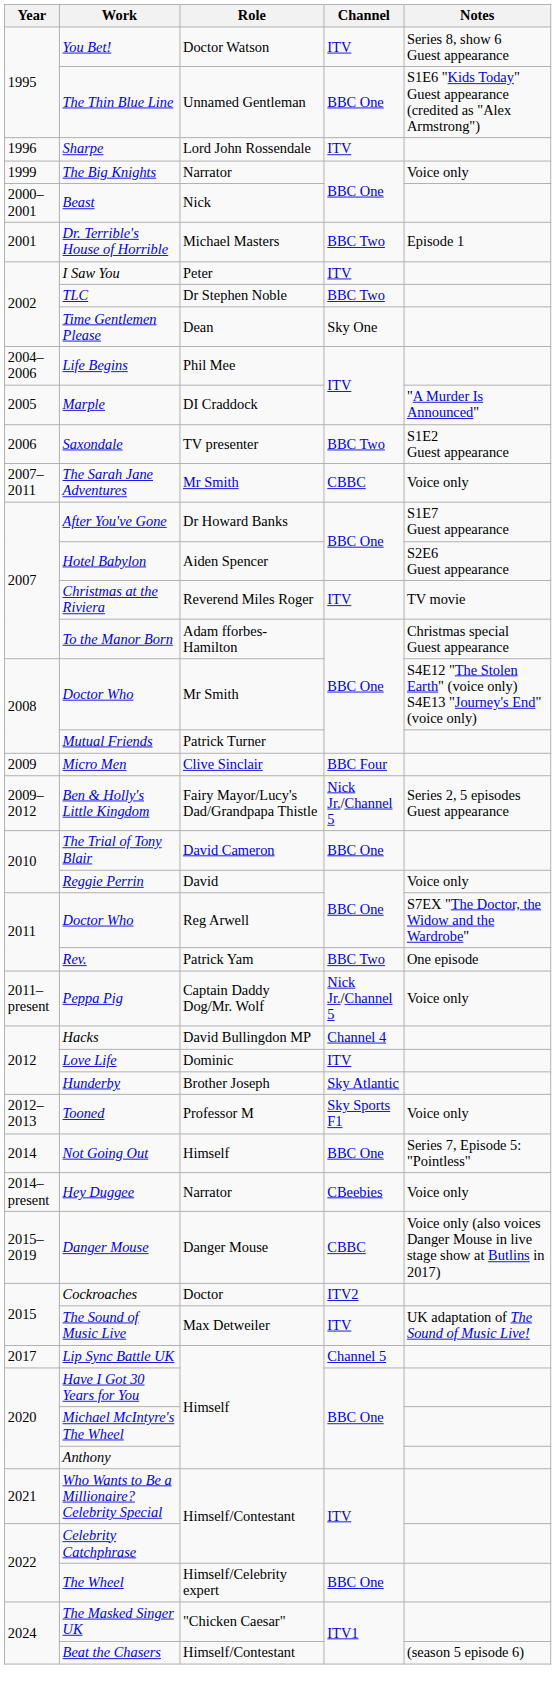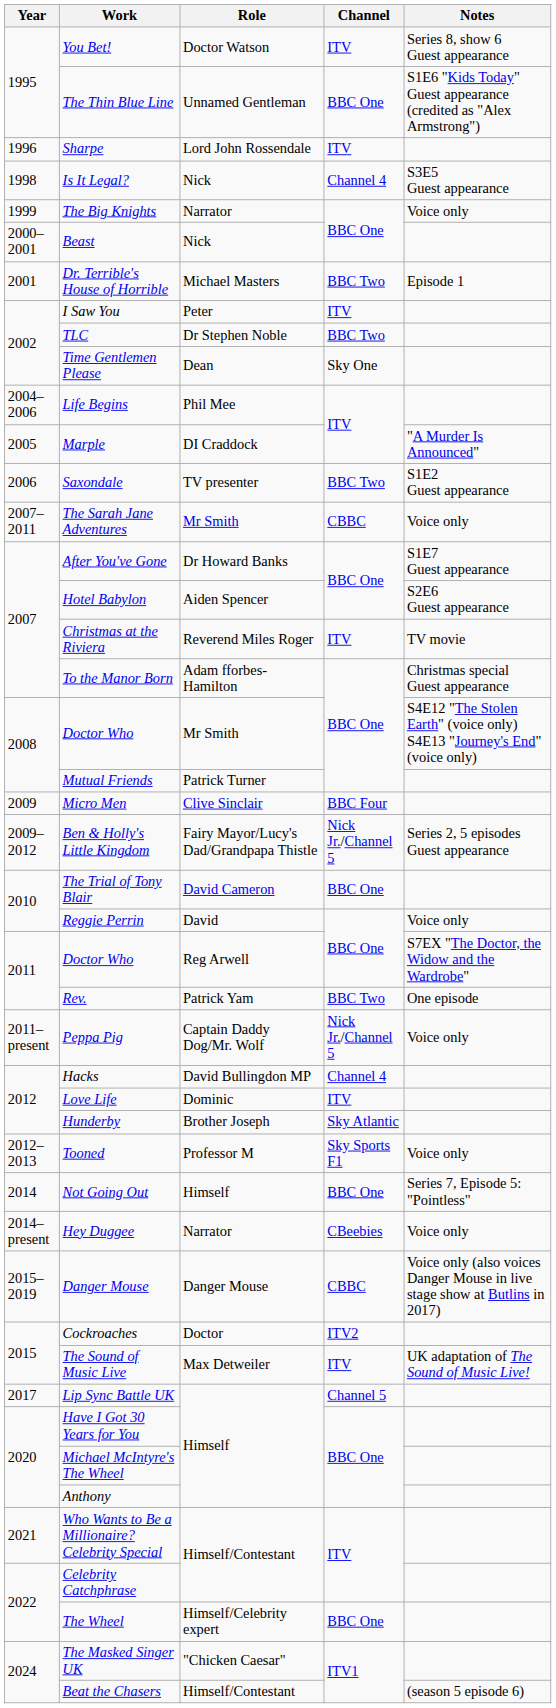 <table class="wikitable">
 <tr>
 <th>Year</th>
 <th>Work</th>
 <th>Role</th>
 <th>Channel</th>
 <th>Notes</th>
 </tr>
 <tr>
 <td rowspan="2">1995</td>
 <td><em><a href='#'>You Bet!</a></em></td>
 <td>Doctor Watson</td>
 <td><a href='#'>ITV</a></td>
 <td>Series 8, show 6 <br> Guest appearance</td>
 </tr>
 <tr>
 <td><em><a href='#'>The Thin Blue Line</a></em></td>
 <td>Unnamed Gentleman</td>
 <td><a href='#'>BBC One</a></td>
 <td>S1E6 "<a href='#'>Kids Today</a>" <br> Guest appearance (credited as "Alex Armstrong")</td>
 </tr>
 <tr>
 <td>1996</td>
 <td><em><a href='#'>Sharpe</a></em></td>
 <td>Lord John Rossendale</td>
 <td><a href='#'>ITV</a></td>
 <td></td>
+</tr>
+<tr>
+<td>1998</td>
+<td><em><a href='#'>Is It Legal?</a></em></td>
+<td>Nick</td>
+<td><a href='#'>Channel 4</a></td>
+<td>S3E5<br> Guest appearance</td>
 </tr>
 <tr>
 <td>1999</td>
 <td><em><a href='#'>The Big Knights</a></em></td>
 <td>Narrator</td>
 <td rowspan="2"><a href='#'>BBC One</a></td>
 <td>Voice only</td>
 </tr>
 <tr>
 <td>2000–2001</td>
 <td><em><a href='#'>Beast</a></em></td>
 <td>Nick</td>
 <td></td>
 </tr>
 <tr>
 <td>2001</td>
 <td><em><a href='#'>Dr. Terrible's House of Horrible</a></em></td>
 <td>Michael Masters</td>
 <td><a href='#'>BBC Two</a></td>
 <td>Episode 1</td>
 </tr>
 <tr>
 <td rowspan="3">2002</td>
 <td><em>I Saw You</em></td>
 <td>Peter</td>
 <td><a href='#'>ITV</a></td>
 <td></td>
 </tr>
 <tr>
 <td><em><a href='#'>TLC</a></em></td>
 <td>Dr Stephen Noble</td>
 <td><a href='#'>BBC Two</a></td>
 <td></td>
 </tr>
 <tr>
 <td><em><a href='#'>Time Gentlemen Please</a></em></td>
 <td>Dean</td>
 <td>Sky One</td>
 <td></td>
 </tr>
 <tr>
 <td>2004–2006</td>
 <td><em><a href='#'>Life Begins</a></em></td>
 <td>Phil Mee</td>
 <td rowspan="2"><a href='#'>ITV</a></td>
 <td></td>
 </tr>
 <tr>
 <td>2005</td>
 <td><em><a href='#'>Marple</a></em></td>
 <td>DI Craddock</td>
 <td>"<a href='#'>A Murder Is Announced</a>"</td>
 </tr>
 <tr>
 <td>2006</td>
 <td><em><a href='#'>Saxondale</a></em></td>
 <td>TV presenter</td>
 <td><a href='#'>BBC Two</a></td>
 <td>S1E2<br>Guest appearance</td>
 </tr>
 <tr>
 <td>2007–2011</td>
 <td><em><a href='#'>The Sarah Jane Adventures</a></em></td>
 <td><a href='#'>Mr Smith</a></td>
 <td><a href='#'>CBBC</a></td>
 <td>Voice only</td>
 </tr>
 <tr>
 <td rowspan="4">2007</td>
 <td><em><a href='#'>After You've Gone</a></em></td>
 <td>Dr Howard Banks</td>
 <td rowspan="2"><a href='#'>BBC One</a></td>
 <td>S1E7<br>Guest appearance</td>
 </tr>
 <tr>
 <td><em><a href='#'>Hotel Babylon</a></em></td>
 <td>Aiden Spencer</td>
 <td>S2E6 <br> Guest appearance</td>
 </tr>
 <tr>
 <td><em><a href='#'>Christmas at the Riviera</a></em></td>
 <td>Reverend Miles Roger</td>
 <td><a href='#'>ITV</a></td>
 <td>TV movie</td>
 </tr>
 <tr>
 <td><em><a href='#'>To the Manor Born</a></em></td>
 <td>Adam fforbes-Hamilton</td>
 <td rowspan="3"><a href='#'>BBC One</a></td>
 <td>Christmas special <br> Guest appearance</td>
 </tr>
 <tr>
 <td rowspan="2">2008</td>
 <td><em><a href='#'>Doctor Who</a></em></td>
 <td>Mr Smith</td>
 <td>S4E12 "<a href='#'>The Stolen Earth</a>" (voice only)<br>S4E13 "<a href='#'>Journey's End</a>" (voice only)</td>
 </tr>
 <tr>
 <td><em><a href='#'>Mutual Friends</a></em></td>
 <td>Patrick Turner</td>
 <td></td>
 </tr>
 <tr>
 <td>2009</td>
 <td><em><a href='#'>Micro Men</a></em></td>
 <td><a href='#'>Clive Sinclair</a></td>
 <td><a href='#'>BBC Four</a></td>
 <td></td>
 </tr>
 <tr>
 <td>2009–2012</td>
 <td><em><a href='#'>Ben & Holly's Little Kingdom</a></em></td>
 <td>Fairy Mayor/Lucy's Dad/Grandpapa Thistle</td>
 <td><a href='#'>Nick Jr.</a>/<a href='#'>Channel 5</a></td>
 <td>Series 2, 5 episodes<br>Guest appearance</td>
 </tr>
 <tr>
 <td rowspan="2">2010</td>
 <td><em><a href='#'>The Trial of Tony Blair</a></em></td>
 <td><a href='#'>David Cameron</a></td>
 <td><a href='#'>BBC One</a></td>
 <td></td>
 </tr>
 <tr>
 <td><em><a href='#'>Reggie Perrin</a></em></td>
 <td>David</td>
 <td rowspan="2"><a href='#'>BBC One</a></td>
 <td>Voice only</td>
 </tr>
 <tr>
 <td rowspan="2">2011</td>
 <td><em><a href='#'>Doctor Who</a></em></td>
 <td>Reg Arwell</td>
 <td>S7EX "<a href='#'>The Doctor, the Widow and the Wardrobe</a>"</td>
 </tr>
 <tr>
 <td><em><a href='#'>Rev.</a></em></td>
 <td>Patrick Yam</td>
 <td><a href='#'>BBC Two</a></td>
 <td>One episode</td>
 </tr>
 <tr>
 <td>2011–present</td>
 <td><em><a href='#'>Peppa Pig</a></em></td>
 <td>Captain Daddy Dog/Mr. Wolf</td>
 <td><a href='#'>Nick Jr.</a>/<a href='#'>Channel 5</a></td>
 <td>Voice only</td>
 </tr>
 <tr>
 <td rowspan="3">2012</td>
 <td><em>Hacks</em></td>
 <td>David Bullingdon MP</td>
 <td><a href='#'>Channel 4</a></td>
 <td></td>
 </tr>
 <tr>
 <td><em><a href='#'>Love Life</a></em></td>
 <td>Dominic</td>
 <td><a href='#'>ITV</a></td>
 </tr>
 <tr>
 <td><em><a href='#'>Hunderby</a></em></td>
 <td>Brother Joseph</td>
 <td><a href='#'>Sky Atlantic</a></td>
 <td></td>
 </tr>
 <tr>
 <td>2012–2013</td>
 <td><em><a href='#'>Tooned</a></em></td>
 <td>Professor M</td>
 <td><a href='#'>Sky Sports F1</a></td>
 <td>Voice only</td>
 </tr>
 <tr>
 <td>2014</td>
 <td><em><a href='#'>Not Going Out</a></em></td>
 <td>Himself</td>
 <td><a href='#'>BBC One</a></td>
 <td>Series 7, Episode 5: "Pointless"</td>
 </tr>
 <tr>
 <td>2014–present</td>
 <td><em><a href='#'>Hey Duggee</a></em></td>
 <td>Narrator</td>
 <td><a href='#'>CBeebies</a></td>
 <td>Voice only</td>
 </tr>
 <tr>
 <td>2015–2019</td>
 <td><em><a href='#'>Danger Mouse</a></em></td>
 <td>Danger Mouse</td>
 <td><a href='#'>CBBC</a></td>
 <td>Voice only (also voices Danger Mouse in live stage show at <a href='#'>Butlins</a> in 2017)</td>
 </tr>
 <tr>
 <td rowspan="2">2015</td>
 <td><em>Cockroaches</em></td>
 <td>Doctor</td>
 <td><a href='#'>ITV2</a></td>
 <td></td>
 </tr>
 <tr>
 <td><em><a href='#'>The Sound of Music Live</a></em></td>
 <td>Max Detweiler</td>
 <td><a href='#'>ITV</a></td>
 <td>UK adaptation of <em><a href='#'>The Sound of Music Live!</a></em></td>
 </tr>
 <tr>
 <td>2017</td>
 <td><em><a href='#'>Lip Sync Battle UK</a></em></td>
 <td rowspan="4">Himself</td>
 <td><a href='#'>Channel 5</a></td>
 <td></td>
 </tr>
 <tr>
 <td rowspan="3">2020</td>
 <td><em><a href='#'>Have I Got 30 Years for You</a></em></td>
 <td rowspan="3"><a href='#'>BBC One</a></td>
 <td></td>
 </tr>
 <tr>
 <td><em><a href='#'>Michael McIntyre's The Wheel</a></em></td>
 <td></td>
 </tr>
 <tr>
 <td><em>Anthony</em></td>
 <td></td>
 </tr>
 <tr>
 <td>2021</td>
 <td><em><a href='#'>Who Wants to Be a Millionaire? Celebrity Special</a></em></td>
 <td rowspan="2">Himself/Contestant</td>
 <td rowspan="2"><a href='#'>ITV</a></td>
 <td></td>
 </tr>
 <tr>
 <td rowspan="2">2022</td>
 <td><em><a href='#'>Celebrity Catchphrase</a></em></td>
 <td></td>
 </tr>
 <tr>
 <td><em><a href='#'>The Wheel</a></em></td>
 <td>Himself/Celebrity expert</td>
 <td><a href='#'>BBC One</a></td>
 <td></td>
 </tr>
 <tr>
 <td rowspan="2">2024</td>
 <td><em><a href='#'>The Masked Singer UK</a></em></td>
 <td>"Chicken Caesar"</td>
 <td rowspan="2"><a href='#'>ITV1</a></td>
 <td></td>
 </tr>
 <tr>
 <td><em><a href='#'>Beat the Chasers</a></em></td>
 <td>Himself/Contestant</td>
 <td>(season 5 episode 6)</td>
 </tr>
 </table>
